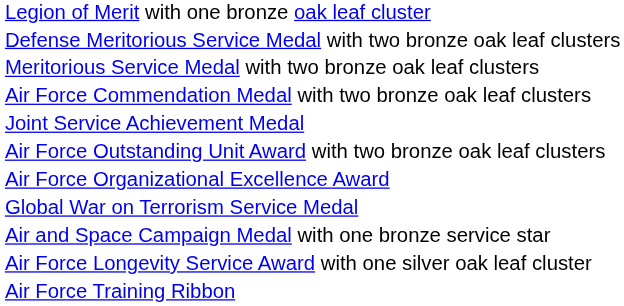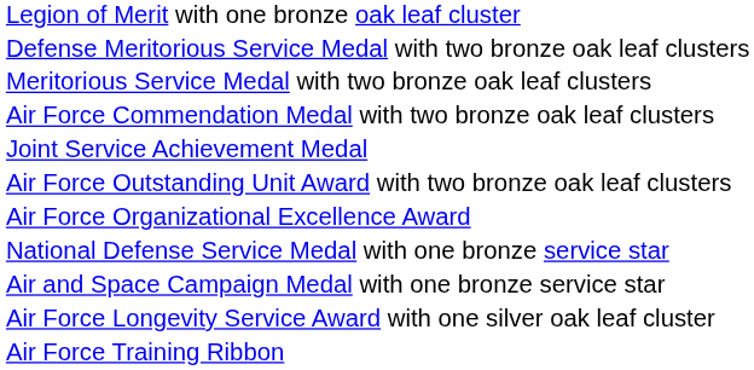 <table>
 <tr>
 <td></td>
 <td><a href='#'>Legion of Merit</a> with one bronze <a href='#'>oak leaf cluster</a></td>
 </tr>
 <tr>
 <td></td>
 <td><a href='#'>Defense Meritorious Service Medal</a> with two bronze oak leaf clusters</td>
 </tr>
 <tr>
 <td></td>
 <td><a href='#'>Meritorious Service Medal</a> with two bronze oak leaf clusters</td>
 </tr>
 <tr>
 <td></td>
 <td><a href='#'>Air Force Commendation Medal</a> with two bronze oak leaf clusters</td>
 </tr>
 <tr>
 <td></td>
 <td><a href='#'>Joint Service Achievement Medal</a></td>
 </tr>
 <tr>
 <td></td>
 <td><a href='#'>Air Force Outstanding Unit Award</a> with two bronze oak leaf clusters</td>
 </tr>
 <tr>
 <td></td>
 <td><a href='#'>Air Force Organizational Excellence Award</a></td>
 </tr>
 <tr>
 <td></td>
-<td><a href='#'>Global War on Terrorism Service Medal</a></td>
+<td><a href='#'>National Defense Service Medal</a> with one bronze <a href='#'>service star</a></td>
 </tr>
 <tr>
 <td></td>
 <td><a href='#'>Air and Space Campaign Medal</a> with one bronze service star</td>
 </tr>
 <tr>
 <td></td>
 <td><a href='#'>Air Force Longevity Service Award</a> with one silver oak leaf cluster</td>
 </tr>
 <tr>
 <td></td>
 <td><a href='#'>Air Force Training Ribbon</a></td>
 </tr>
 </table>
